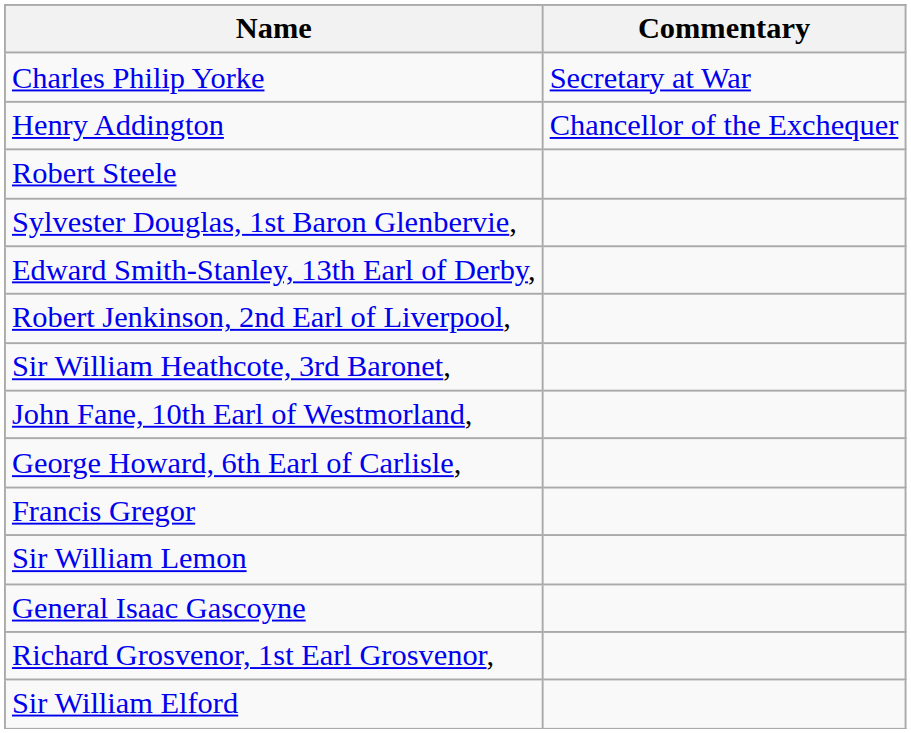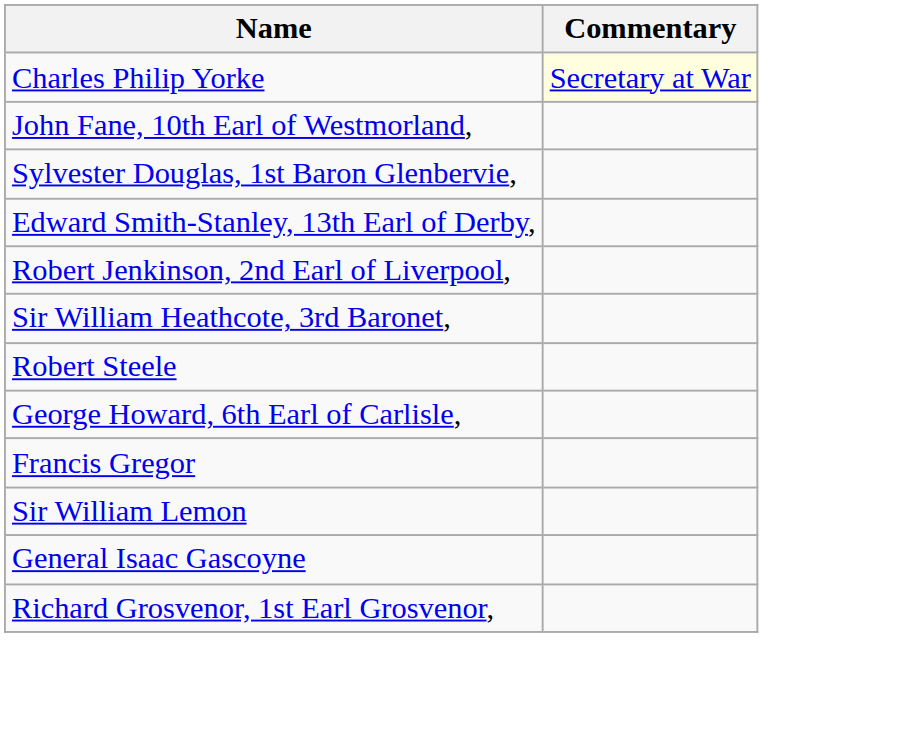 <table class="wikitable">
 <tr>
 <th>Name</th>
 <th>Commentary</th>
 </tr>
 <tr>
 <td><a href='#'>Charles Philip Yorke</a> </td>
-<td><a href='#'>Secretary at War</a></td>
+<td style="background: lightyellow;"><a href='#'>Secretary at War</a></td>
 </tr>
 <tr>
-<td><a href='#'>Henry Addington</a> </td>
-<td><a href='#'>Chancellor of the Exchequer</a></td>
-</tr>
-<tr>
-<td><a href='#'>Robert Steele</a> </td>
+<td><a href='#'>John Fane, 10th Earl of Westmorland</a>, </td>
 <td></td>
 </tr>
 <tr>
 <td><a href='#'>Sylvester Douglas, 1st Baron Glenbervie</a>, </td>
 <td></td>
 </tr>
 <tr>
 <td><a href='#'>Edward Smith-Stanley, 13th Earl of Derby</a>, </td>
 <td></td>
 </tr>
 <tr>
 <td><a href='#'>Robert Jenkinson, 2nd Earl of Liverpool</a>, </td>
 <td></td>
 </tr>
 <tr>
 <td><a href='#'>Sir William Heathcote, 3rd Baronet</a>, </td>
 <td></td>
 </tr>
 <tr>
-<td><a href='#'>John Fane, 10th Earl of Westmorland</a>, </td>
+<td><a href='#'>Robert Steele</a> </td>
 <td></td>
 </tr>
 <tr>
 <td><a href='#'>George Howard, 6th Earl of Carlisle</a>, </td>
 <td></td>
 </tr>
 <tr>
 <td><a href='#'>Francis Gregor</a> </td>
 <td></td>
 </tr>
 <tr>
 <td><a href='#'>Sir William Lemon</a> </td>
 <td></td>
 </tr>
 <tr>
 <td><a href='#'>General Isaac Gascoyne</a> </td>
 <td></td>
 </tr>
 <tr>
 <td><a href='#'>Richard Grosvenor, 1st Earl Grosvenor</a>, </td>
 <td></td>
 </tr>
-<tr>
-<td><a href='#'>Sir William Elford</a> </td>
-<td></td>
-</tr>
 </table>
